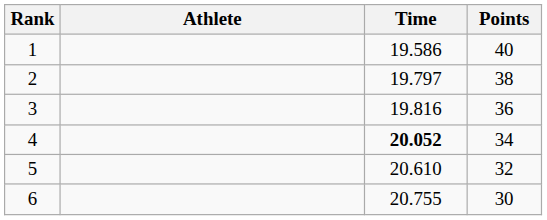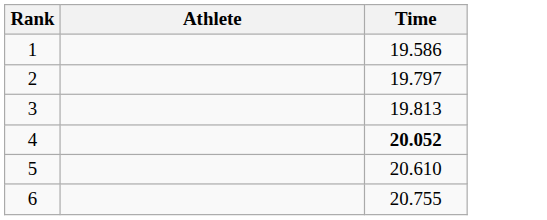 <table class=wikitable style="text-align:center">
 <tr>
 <th width=40>Rank</th>
 <th width=250>Athlete</th>
 <th width=80>Time</th>
-<th width=55>Points</th>
 </tr>
 <tr>
 <td>1</td>
 <td align=left></td>
 <td>19.586</td>
-<td>40</td>
 </tr>
 <tr>
 <td>2</td>
 <td align=left></td>
 <td>19.797</td>
-<td>38</td>
 </tr>
 <tr>
 <td>3</td>
 <td align=left></td>
-<td>19.816</td>
-<td>36</td>
+<td>19.813</td>
 </tr>
 <tr>
 <td>4</td>
 <td align=left></td>
 <td><strong>20.052</strong></td>
-<td>34</td>
 </tr>
 <tr>
 <td>5</td>
 <td align=left></td>
 <td>20.610</td>
-<td>32</td>
 </tr>
 <tr>
 <td>6</td>
 <td align=left></td>
 <td>20.755</td>
-<td>30</td>
 </tr>
 </table>
